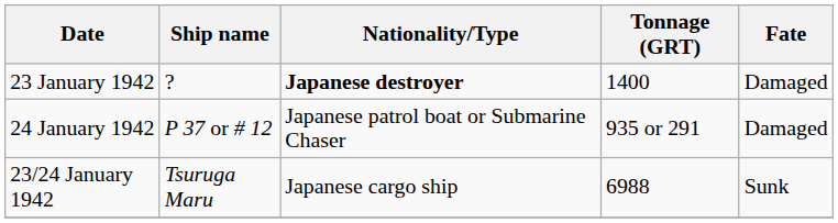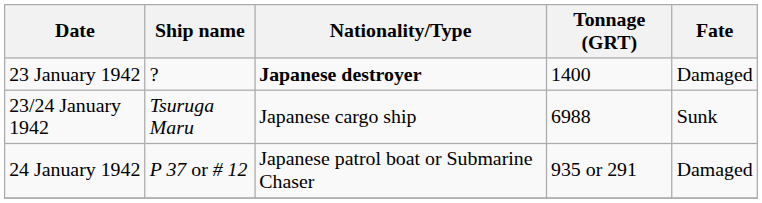 <table class="wikitable">
 <tr>
 <th>Date</th>
 <th>Ship name</th>
 <th>Nationality/Type</th>
 <th>Tonnage (GRT)</th>
 <th>Fate</th>
 </tr>
 <tr>
 <td>23 January 1942</td>
 <td>?</td>
 <td><strong>Japanese destroyer</strong></td>
 <td>1400</td>
 <td>Damaged</td>
 </tr>
 <tr>
+<td>23/24 January 1942</td>
+<td><em>Tsuruga Maru</em></td>
+<td>Japanese cargo ship</td>
+<td>6988</td>
+<td>Sunk</td>
+</tr>
+<tr>
 <td>24 January 1942</td>
 <td><em>P 37</em> or <em># 12</em></td>
 <td>Japanese patrol boat or Submarine Chaser</td>
 <td>935 or 291</td>
 <td>Damaged</td>
 </tr>
 <tr>
-<td>23/24 January 1942</td>
-<td><em>Tsuruga Maru</em></td>
-<td>Japanese cargo ship</td>
-<td>6988</td>
-<td>Sunk</td>
-</tr>
-<tr>
 </tr>
 </table>
